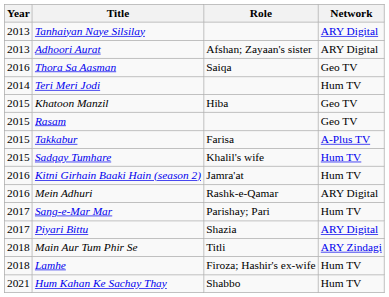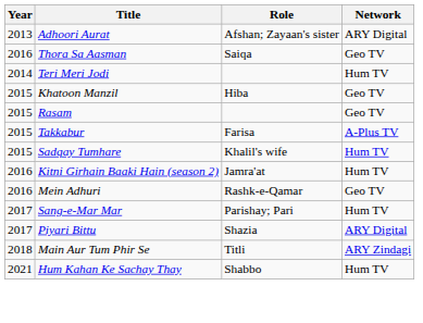 <table class="wikitable">
 <tr>
 <th>Year</th>
 <th>Title</th>
 <th>Role</th>
 <th>Network</th>
-</tr>
-<tr>
-<td>2013</td>
-<td><em><a href='#'>Tanhaiyan Naye Silsilay</a></em></td>
-<td></td>
-<td><a href='#'>ARY Digital</a></td>
 </tr>
 <tr>
 <td>2013</td>
 <td><em><a href='#'>Adhoori Aurat</a></em></td>
 <td>Afshan; Zayaan's sister</td>
 <td>ARY Digital</td>
 </tr>
 <tr>
 <td>2016</td>
 <td><em><a href='#'>Thora Sa Aasman</a></em></td>
 <td>Saiqa</td>
 <td>Geo TV</td>
 </tr>
 <tr>
 <td>2014</td>
 <td><em><a href='#'>Teri Meri Jodi</a></em></td>
 <td></td>
 <td>Hum TV</td>
 </tr>
 <tr>
 <td>2015</td>
 <td><em>Khatoon Manzil</em></td>
 <td>Hiba</td>
 <td>Geo TV</td>
 </tr>
 <tr>
 <td>2015</td>
 <td><em><a href='#'>Rasam</a></em></td>
 <td></td>
 <td>Geo TV</td>
 </tr>
 <tr>
 <td>2015</td>
 <td><em><a href='#'>Takkabur</a></em></td>
 <td>Farisa</td>
 <td><a href='#'>A-Plus TV</a></td>
 </tr>
 <tr>
 <td>2015</td>
 <td><em><a href='#'>Sadqay Tumhare</a></em></td>
 <td>Khalil's wife</td>
 <td><a href='#'>Hum TV</a></td>
 </tr>
 <tr>
 <td>2016</td>
 <td><em><a href='#'>Kitni Girhain Baaki Hain (season 2)</a></em></td>
 <td>Jamra'at</td>
 <td>Hum TV</td>
 </tr>
 <tr>
 <td>2016</td>
 <td><em>Mein Adhuri</em></td>
 <td>Rashk-e-Qamar</td>
-<td>ARY Digital</td>
+<td>Geo TV</td>
 </tr>
 <tr>
 <td>2017</td>
 <td><em><a href='#'>Sang-e-Mar Mar</a></em></td>
 <td>Parishay; Pari</td>
 <td>Hum TV</td>
 </tr>
 <tr>
 <td>2017</td>
 <td><em><a href='#'>Piyari Bittu</a></em></td>
 <td>Shazia</td>
 <td><a href='#'>ARY Digital</a></td>
 </tr>
 <tr>
 <td>2018</td>
 <td><em>Main Aur Tum Phir Se</em></td>
 <td>Titli</td>
 <td><a href='#'>ARY Zindagi</a></td>
 </tr>
 <tr>
-<td>2018</td>
-<td><em><a href='#'>Lamhe</a></em></td>
-<td>Firoza; Hashir's ex-wife</td>
-<td>Hum TV</td>
-</tr>
-<tr>
 <td>2021</td>
 <td><em><a href='#'>Hum Kahan Ke Sachay Thay</a></em></td>
 <td>Shabbo</td>
 <td>Hum TV</td>
 </tr>
 </table>
